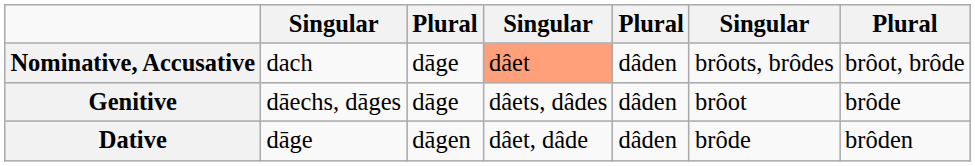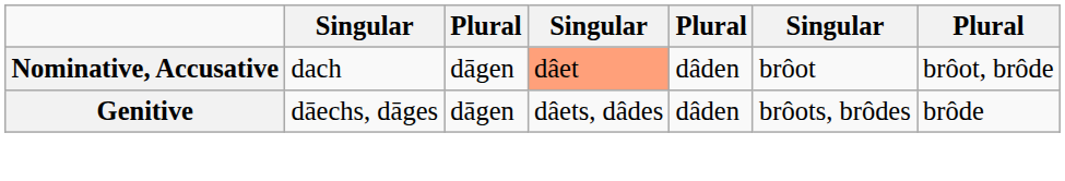 <table class="wikitable">
 <tr>
 <td></td>
 <th>Singular</th>
 <th>Plural</th>
 <th>Singular</th>
 <th>Plural</th>
 <th>Singular</th>
 <th>Plural</th>
 </tr>
 <tr>
 <th>Nominative, Accusative</th>
 <td>dach</td>
-<td>dāge</td>
+<td>dāgen</td>
 <td style="background: lightsalmon;">dâet</td>
 <td>dâden</td>
-<td>brôots, brôdes</td>
+<td>brôot</td>
 <td>brôot, brôde</td>
 </tr>
 <tr>
 <th>Genitive</th>
 <td>dāechs, dāges</td>
-<td>dāge</td>
+<td>dāgen</td>
 <td>dâets, dâdes</td>
 <td>dâden</td>
-<td>brôot</td>
+<td>brôots, brôdes</td>
 <td>brôde</td>
 </tr>
-<tr>
-<th>Dative</th>
-<td>dāge</td>
-<td>dāgen</td>
-<td>dâet, dâde</td>
-<td>dâden</td>
-<td>brôde</td>
-<td>brôden</td>
-</tr>
 </table>
